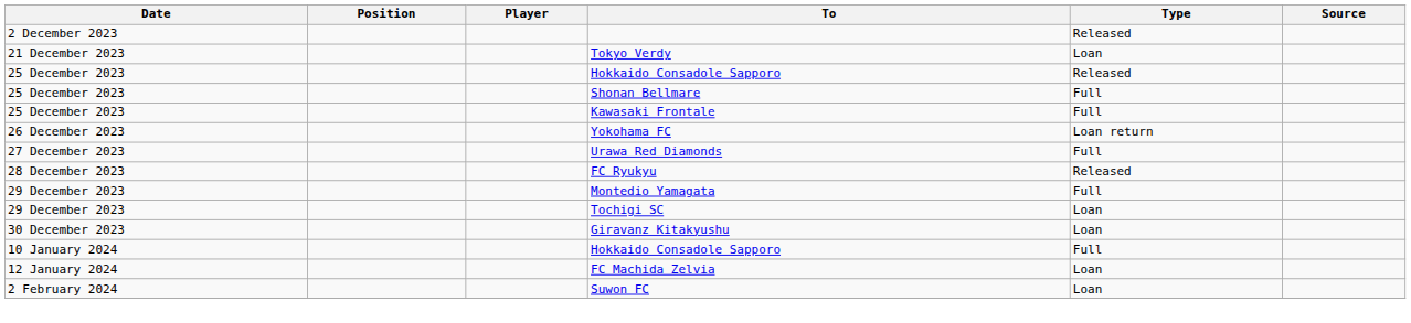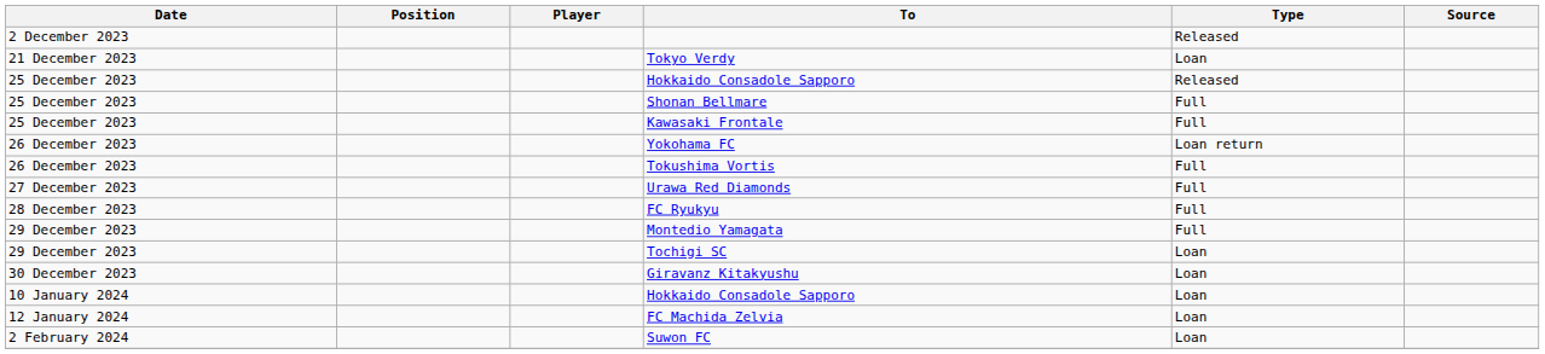 <table class="wikitable sortable" style="width:90%; text-align:center; font-size:95%; text-align:left;">
 <tr>
 <th>Date</th>
 <th>Position</th>
 <th>Player</th>
 <th>To</th>
 <th>Type</th>
 <th>Source</th>
 </tr>
 <tr>
 <td>2 December 2023</td>
 <td></td>
 <td></td>
 <td></td>
 <td>Released</td>
 <td></td>
 </tr>
 <tr>
 <td>21 December 2023</td>
 <td></td>
 <td></td>
 <td> <a href='#'>Tokyo Verdy</a></td>
 <td>Loan</td>
 <td></td>
 </tr>
 <tr>
 <td>25 December 2023</td>
 <td></td>
 <td></td>
 <td> <a href='#'>Hokkaido Consadole Sapporo</a></td>
 <td>Released</td>
 <td></td>
 </tr>
 <tr>
 <td>25 December 2023</td>
 <td></td>
 <td></td>
 <td> <a href='#'>Shonan Bellmare</a></td>
 <td>Full</td>
 <td></td>
 </tr>
 <tr>
 <td>25 December 2023</td>
 <td></td>
 <td></td>
 <td> <a href='#'>Kawasaki Frontale</a></td>
 <td>Full</td>
 <td></td>
 </tr>
 <tr>
 <td>26 December 2023</td>
 <td></td>
 <td></td>
 <td> <a href='#'>Yokohama FC</a></td>
 <td>Loan return</td>
 <td></td>
 </tr>
 <tr>
+<td>26 December 2023</td>
+<td></td>
+<td></td>
+<td> <a href='#'>Tokushima Vortis</a></td>
+<td>Full</td>
+<td></td>
+</tr>
+<tr>
 <td>27 December 2023</td>
 <td></td>
 <td></td>
 <td> <a href='#'>Urawa Red Diamonds</a></td>
 <td>Full</td>
 <td></td>
 </tr>
 <tr>
 <td>28 December 2023</td>
 <td></td>
 <td></td>
 <td> <a href='#'>FC Ryukyu</a></td>
-<td>Released</td>
+<td>Full</td>
 <td></td>
 </tr>
 <tr>
 <td>29 December 2023</td>
 <td></td>
 <td></td>
 <td> <a href='#'>Montedio Yamagata</a></td>
 <td>Full</td>
 <td></td>
 </tr>
 <tr>
 <td>29 December 2023</td>
 <td></td>
 <td></td>
 <td> <a href='#'>Tochigi SC</a></td>
 <td>Loan</td>
 <td></td>
 </tr>
 <tr>
 <td>30 December 2023</td>
 <td></td>
 <td></td>
 <td> <a href='#'>Giravanz Kitakyushu</a></td>
 <td>Loan</td>
 <td></td>
 </tr>
 <tr>
 <td>10 January 2024</td>
 <td></td>
 <td></td>
 <td> <a href='#'>Hokkaido Consadole Sapporo</a></td>
-<td>Full</td>
+<td>Loan</td>
 <td></td>
 </tr>
 <tr>
 <td>12 January 2024</td>
 <td></td>
 <td></td>
 <td> <a href='#'>FC Machida Zelvia</a></td>
 <td>Loan</td>
 <td></td>
 </tr>
 <tr>
 <td>2 February 2024</td>
 <td></td>
 <td></td>
 <td> <a href='#'>Suwon FC</a></td>
 <td>Loan</td>
 <td></td>
 </tr>
 <tr>
 </tr>
 </table>
